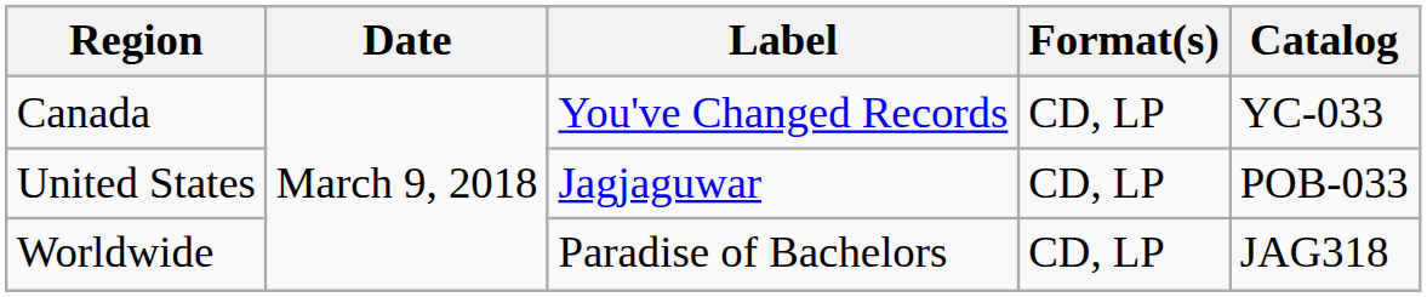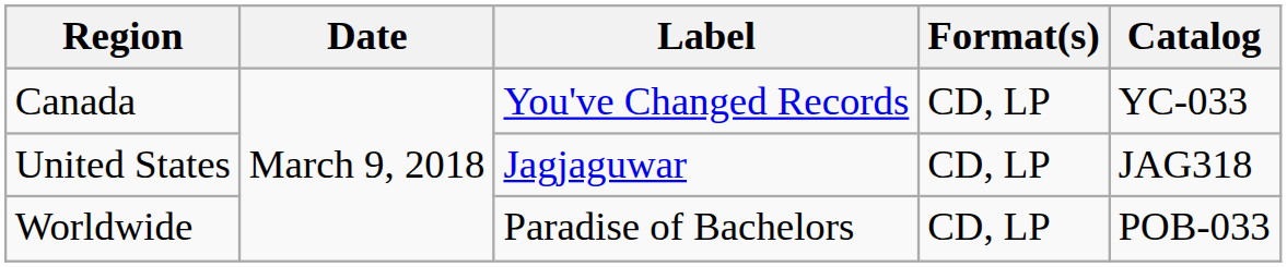 <table class="wikitable">
 <tr>
 <th>Region</th>
 <th>Date</th>
 <th>Label</th>
 <th>Format(s)</th>
 <th>Catalog</th>
 </tr>
 <tr>
 <td>Canada</td>
 <td rowspan="3">March 9, 2018</td>
 <td><a href='#'>You've Changed Records</a></td>
 <td>CD, LP</td>
 <td>YC-033</td>
 </tr>
 <tr>
 <td>United States</td>
 <td><a href='#'>Jagjaguwar</a></td>
 <td>CD, LP</td>
-<td>POB-033</td>
+<td>JAG318</td>
 </tr>
 <tr>
 <td>Worldwide</td>
 <td>Paradise of Bachelors</td>
 <td>CD, LP</td>
-<td>JAG318</td>
+<td>POB-033</td>
 </tr>
 </table>
